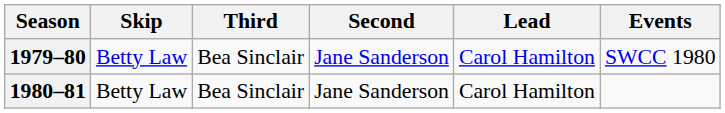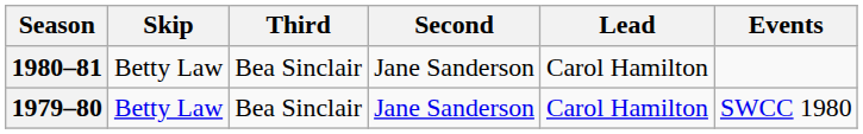 <table class="wikitable">
 <tr>
 <th scope="col">Season</th>
 <th scope="col">Skip</th>
 <th scope="col">Third</th>
 <th scope="col">Second</th>
 <th scope="col">Lead</th>
 <th scope="col">Events</th>
 </tr>
 <tr>
+<th scope="row">1980–81</th>
+<td>Betty Law</td>
+<td>Bea Sinclair</td>
+<td>Jane Sanderson</td>
+<td>Carol Hamilton</td>
+<td> </td>
+</tr>
+<tr>
 <th scope="row">1979–80</th>
 <td><a href='#'>Betty Law</a></td>
 <td>Bea Sinclair</td>
 <td><a href='#'>Jane Sanderson</a></td>
 <td><a href='#'>Carol Hamilton</a></td>
 <td><a href='#'>SWCC</a> 1980 <br> </td>
 </tr>
-<tr>
-<th scope="row">1980–81</th>
-<td>Betty Law</td>
-<td>Bea Sinclair</td>
-<td>Jane Sanderson</td>
-<td>Carol Hamilton</td>
-<td> </td>
-</tr>
 </table>
